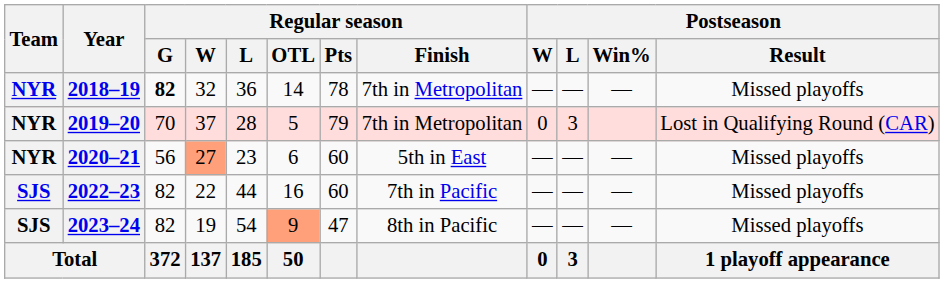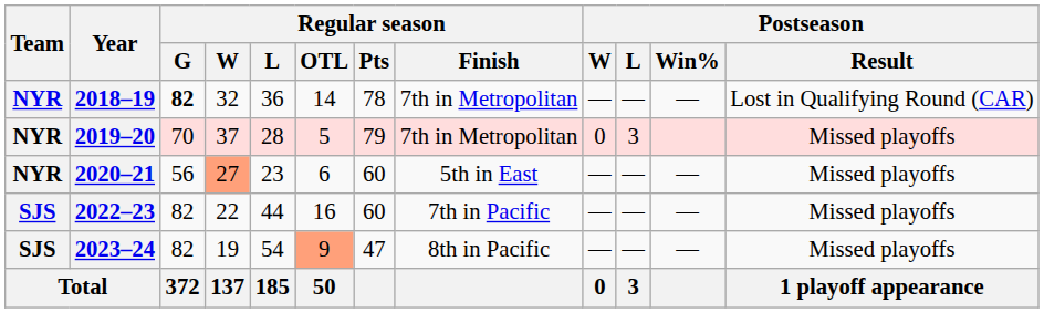 <table class="wikitable" style="font-size:95%; text-align:center;">
 <tr>
 <th rowspan="2">Team</th>
 <th rowspan="2">Year</th>
 <th colspan="6">Regular season</th>
 <th colspan="5">Postseason</th>
 </tr>
 <tr>
 <th>G</th>
 <th>W</th>
 <th>L</th>
 <th>OTL</th>
 <th>Pts</th>
 <th>Finish</th>
 <th>W</th>
 <th>L</th>
 <th>Win%</th>
 <th>Result</th>
 </tr>
 <tr>
 <th><a href='#'>NYR</a></th>
 <th><a href='#'>2018–19</a></th>
 <td><strong>82</strong></td>
 <td>32</td>
 <td>36</td>
 <td>14</td>
 <td>78</td>
 <td>7th in <a href='#'>Metropolitan</a></td>
 <td>—</td>
 <td>—</td>
 <td>—</td>
-<td>Missed playoffs</td>
+<td>Lost in Qualifying Round (<a href='#'>CAR</a>)</td>
 </tr>
 <tr style="background:#fdd;">
 <th>NYR</th>
 <th><a href='#'>2019–20</a></th>
 <td>70</td>
 <td>37</td>
 <td>28</td>
 <td>5</td>
 <td>79</td>
 <td>7th in Metropolitan</td>
 <td>0</td>
 <td>3</td>
 <td></td>
-<td>Lost in Qualifying Round (<a href='#'>CAR</a>)</td>
+<td>Missed playoffs</td>
 </tr>
 <tr>
 <th>NYR</th>
 <th><a href='#'>2020–21</a></th>
 <td>56</td>
 <td style="background: lightsalmon;">27</td>
 <td>23</td>
 <td>6</td>
 <td>60</td>
 <td>5th in <a href='#'>East</a></td>
 <td>—</td>
 <td>—</td>
 <td>—</td>
 <td>Missed playoffs</td>
 </tr>
 <tr>
 <th><a href='#'>SJS</a></th>
 <th><a href='#'>2022–23</a></th>
 <td>82</td>
 <td>22</td>
 <td>44</td>
 <td>16</td>
 <td>60</td>
 <td>7th in <a href='#'>Pacific</a></td>
 <td>—</td>
 <td>—</td>
 <td>—</td>
 <td>Missed playoffs</td>
 </tr>
 <tr>
 <th>SJS</th>
 <th><a href='#'>2023–24</a></th>
 <td>82</td>
 <td>19</td>
 <td>54</td>
 <td style="background: lightsalmon;">9</td>
 <td>47</td>
 <td>8th in Pacific</td>
 <td>—</td>
 <td>—</td>
 <td>—</td>
 <td>Missed playoffs</td>
 </tr>
 <tr>
 <th colspan="2">Total</th>
 <th>372</th>
 <th>137</th>
 <th>185</th>
 <th>50</th>
 <th> </th>
 <th> </th>
 <th>0</th>
 <th>3</th>
 <th></th>
 <th>1 playoff appearance</th>
 </tr>
 </table>
